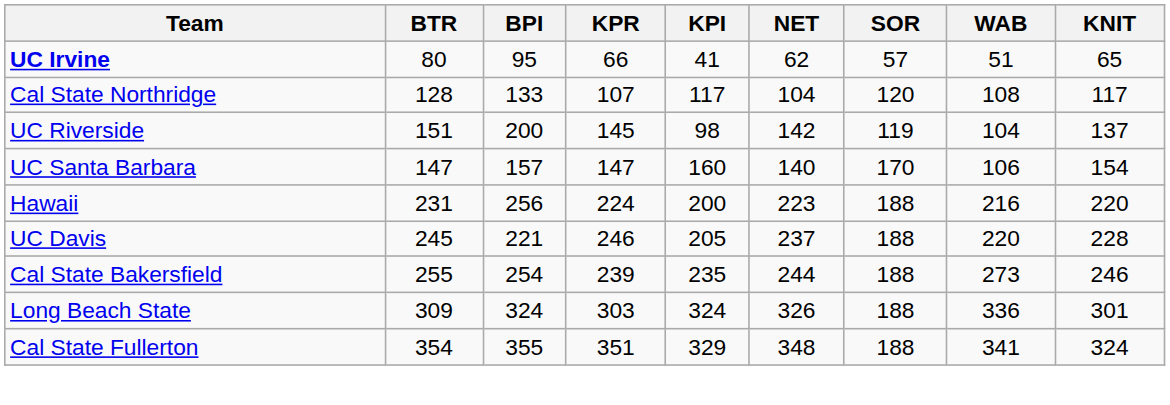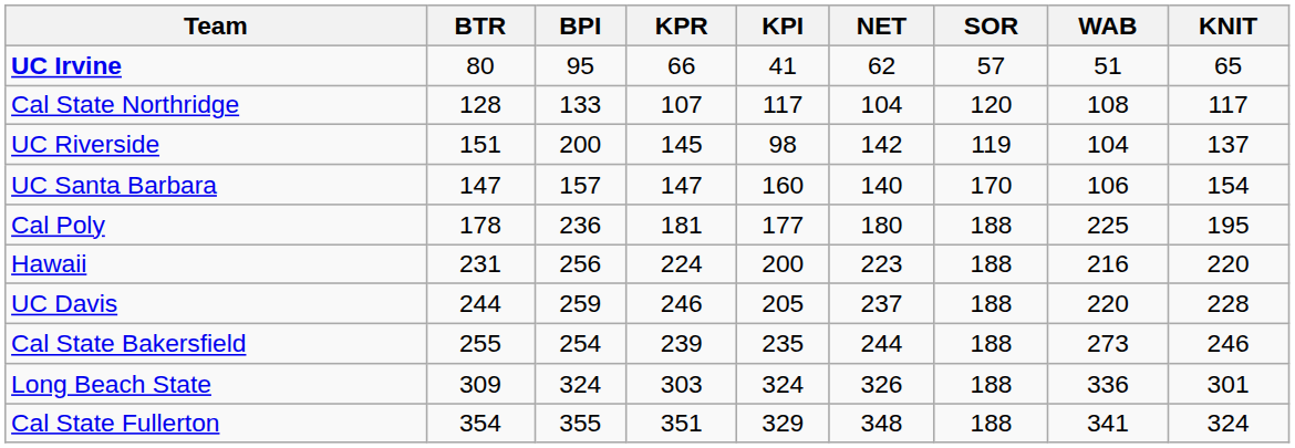 <table class="wikitable sortable mw-collapsible mw-collapsed" style="text-align: center; font-size:90%; width:551pt;">
 <tr>
 <th>Team</th>
 <th data-sort-type="number">BTR</th>
 <th data-sort-type="number">BPI</th>
 <th data-sort-type="number">KPR</th>
 <th data-sort-type="number">KPI</th>
 <th data-sort-type="number">NET</th>
 <th data-sort-type="number">SOR</th>
 <th data-sort-type="number">WAB</th>
 <th data-sort-type="number">KNIT</th>
 </tr>
 <tr>
 <td align="left"><strong><a href='#'>UC Irvine</a></strong></td>
 <td>80</td>
 <td>95</td>
 <td>66</td>
 <td>41</td>
 <td>62</td>
 <td>57</td>
 <td>51</td>
 <td>65</td>
 </tr>
 <tr>
 <td align="left"><a href='#'>Cal State Northridge</a></td>
 <td>128</td>
 <td>133</td>
 <td>107</td>
 <td>117</td>
 <td>104</td>
 <td>120</td>
 <td>108</td>
 <td>117</td>
 </tr>
 <tr>
 <td align="left"><a href='#'>UC Riverside</a></td>
 <td>151</td>
 <td>200</td>
 <td>145</td>
 <td>98</td>
 <td>142</td>
 <td>119</td>
 <td>104</td>
 <td>137</td>
 </tr>
 <tr>
 <td align="left"><a href='#'>UC Santa Barbara</a></td>
 <td>147</td>
 <td>157</td>
 <td>147</td>
 <td>160</td>
 <td>140</td>
 <td>170</td>
 <td>106</td>
 <td>154</td>
 </tr>
 <tr>
+<td align="left"><a href='#'>Cal Poly</a></td>
+<td>178</td>
+<td>236</td>
+<td>181</td>
+<td>177</td>
+<td>180</td>
+<td>188</td>
+<td>225</td>
+<td>195</td>
+</tr>
+<tr>
 <td align="left"><a href='#'>Hawaii</a></td>
 <td>231</td>
 <td>256</td>
 <td>224</td>
 <td>200</td>
 <td>223</td>
 <td>188</td>
 <td>216</td>
 <td>220</td>
 </tr>
 <tr>
 <td align="left"><a href='#'>UC Davis</a></td>
-<td>245</td>
-<td>221</td>
+<td>244</td>
+<td>259</td>
 <td>246</td>
 <td>205</td>
 <td>237</td>
 <td>188</td>
 <td>220</td>
 <td>228</td>
 </tr>
 <tr>
 <td align="left"><a href='#'>Cal State Bakersfield</a></td>
 <td>255</td>
 <td>254</td>
 <td>239</td>
 <td>235</td>
 <td>244</td>
 <td>188</td>
 <td>273</td>
 <td>246</td>
 </tr>
 <tr>
 <td align="left"><a href='#'>Long Beach State</a></td>
 <td>309</td>
 <td>324</td>
 <td>303</td>
 <td>324</td>
 <td>326</td>
 <td>188</td>
 <td>336</td>
 <td>301</td>
 </tr>
 <tr>
 <td align="left"><a href='#'>Cal State Fullerton</a></td>
 <td>354</td>
 <td>355</td>
 <td>351</td>
 <td>329</td>
 <td>348</td>
 <td>188</td>
 <td>341</td>
 <td>324</td>
 </tr>
 </table>
